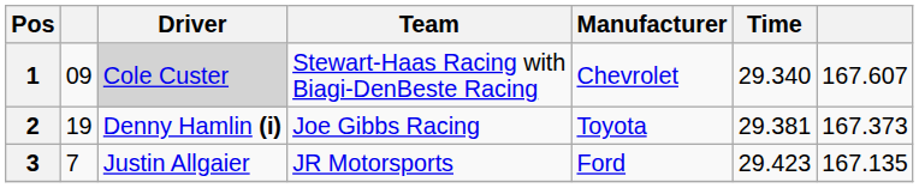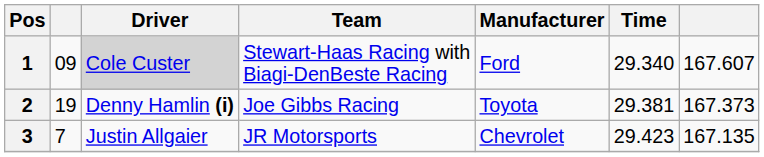 <table class="wikitable" style="font-size:95%">
 <tr>
 <th>Pos</th>
 <th></th>
 <th>Driver</th>
 <th>Team</th>
 <th>Manufacturer</th>
 <th>Time</th>
 <th></th>
 </tr>
 <tr>
 <th>1</th>
 <td>09</td>
 <td style="background: lightgrey;"><a href='#'>Cole Custer</a></td>
 <td><a href='#'>Stewart-Haas Racing</a> with <br> <a href='#'>Biagi-DenBeste Racing</a></td>
-<td><a href='#'>Chevrolet</a></td>
+<td><a href='#'>Ford</a></td>
 <td>29.340</td>
 <td>167.607</td>
 </tr>
 <tr>
 <th>2</th>
 <td>19</td>
 <td><a href='#'>Denny Hamlin</a> <strong>(i)</strong></td>
 <td><a href='#'>Joe Gibbs Racing</a></td>
 <td><a href='#'>Toyota</a></td>
 <td>29.381</td>
 <td>167.373</td>
 </tr>
 <tr>
 <th>3</th>
 <td>7</td>
 <td><a href='#'>Justin Allgaier</a></td>
 <td><a href='#'>JR Motorsports</a></td>
-<td><a href='#'>Ford</a></td>
+<td><a href='#'>Chevrolet</a></td>
 <td>29.423</td>
 <td>167.135</td>
 </tr>
 <tr>
 </tr>
 </table>
